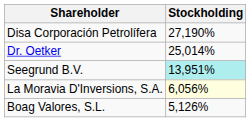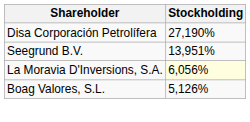 <table class="wikitable">
 <tr>
 <th>Shareholder</th>
 <th>Stockholding</th>
 </tr>
 <tr>
 <td>Disa Corporación Petrolífera</td>
 <td>27,190%</td>
 </tr>
 <tr>
-<td><a href='#'>Dr. Oetker</a></td>
-<td>25,014%</td>
-</tr>
-<tr>
 <td>Seegrund B.V.</td>
-<td style="background: paleturquoise;">13,951%</td>
+<td>13,951%</td>
 </tr>
 <tr>
 <td>La Moravia D'Inversions, S.A.</td>
 <td style="background: lightyellow;">6,056%</td>
 </tr>
 <tr>
 <td>Boag Valores, S.L.</td>
 <td>5,126%</td>
 </tr>
 </table>
